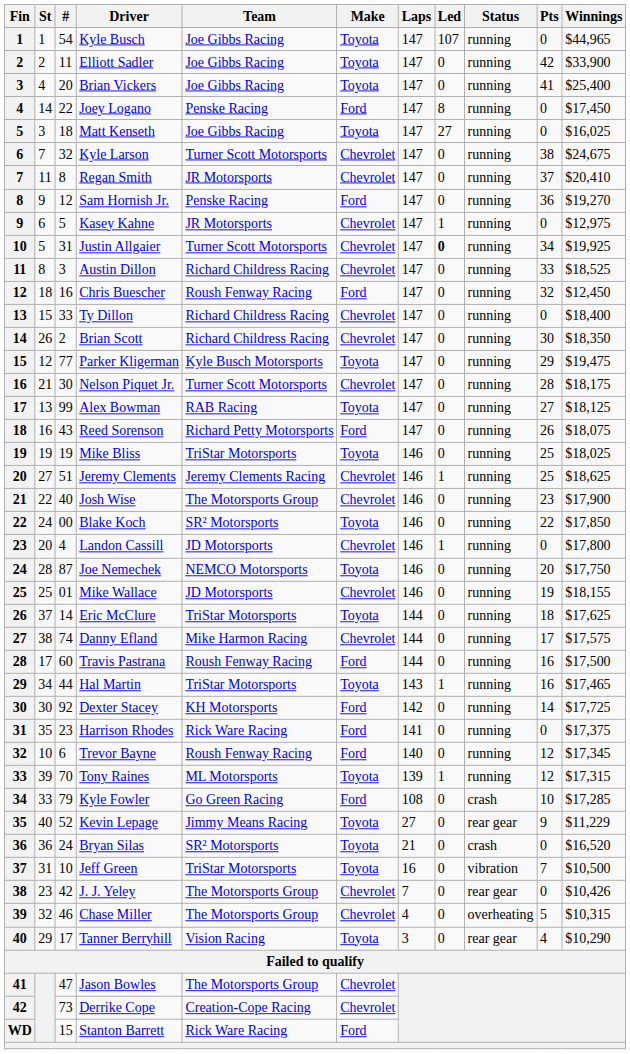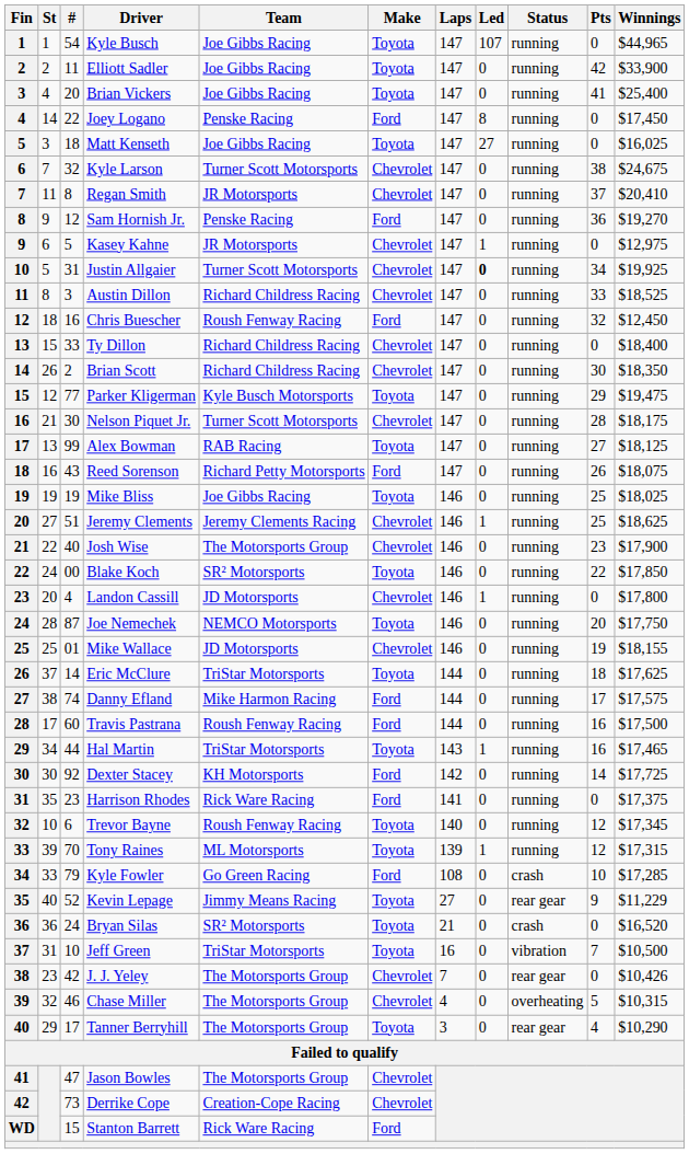 <table class="wikitable" style="font-size:95%">
 <tr>
 <th>Fin</th>
 <th>St</th>
 <th>#</th>
 <th>Driver</th>
 <th>Team</th>
 <th>Make</th>
 <th>Laps</th>
 <th>Led</th>
 <th>Status</th>
 <th>Pts</th>
 <th>Winnings</th>
 </tr>
 <tr>
 <th>1</th>
 <td>1</td>
 <td>54</td>
 <td><a href='#'>Kyle Busch</a></td>
 <td><a href='#'>Joe Gibbs Racing</a></td>
 <td><a href='#'>Toyota</a></td>
 <td>147</td>
 <td>107</td>
 <td>running</td>
 <td>0</td>
 <td>$44,965</td>
 </tr>
 <tr>
 <th>2</th>
 <td>2</td>
 <td>11</td>
 <td><a href='#'>Elliott Sadler</a></td>
 <td><a href='#'>Joe Gibbs Racing</a></td>
 <td><a href='#'>Toyota</a></td>
 <td>147</td>
 <td>0</td>
 <td>running</td>
 <td>42</td>
 <td>$33,900</td>
 </tr>
 <tr>
 <th>3</th>
 <td>4</td>
 <td>20</td>
 <td><a href='#'>Brian Vickers</a></td>
 <td><a href='#'>Joe Gibbs Racing</a></td>
 <td><a href='#'>Toyota</a></td>
 <td>147</td>
 <td>0</td>
 <td>running</td>
 <td>41</td>
 <td>$25,400</td>
 </tr>
 <tr>
 <th>4</th>
 <td>14</td>
 <td>22</td>
 <td><a href='#'>Joey Logano</a></td>
 <td><a href='#'>Penske Racing</a></td>
 <td><a href='#'>Ford</a></td>
 <td>147</td>
 <td>8</td>
 <td>running</td>
 <td>0</td>
 <td>$17,450</td>
 </tr>
 <tr>
 <th>5</th>
 <td>3</td>
 <td>18</td>
 <td><a href='#'>Matt Kenseth</a></td>
 <td><a href='#'>Joe Gibbs Racing</a></td>
 <td><a href='#'>Toyota</a></td>
 <td>147</td>
 <td>27</td>
 <td>running</td>
 <td>0</td>
 <td>$16,025</td>
 </tr>
 <tr>
 <th>6</th>
 <td>7</td>
 <td>32</td>
 <td><a href='#'>Kyle Larson</a></td>
 <td><a href='#'>Turner Scott Motorsports</a></td>
 <td><a href='#'>Chevrolet</a></td>
 <td>147</td>
 <td>0</td>
 <td>running</td>
 <td>38</td>
 <td>$24,675</td>
 </tr>
 <tr>
 <th>7</th>
 <td>11</td>
 <td>8</td>
 <td><a href='#'>Regan Smith</a></td>
 <td><a href='#'>JR Motorsports</a></td>
 <td><a href='#'>Chevrolet</a></td>
 <td>147</td>
 <td>0</td>
 <td>running</td>
 <td>37</td>
 <td>$20,410</td>
 </tr>
 <tr>
 <th>8</th>
 <td>9</td>
 <td>12</td>
 <td><a href='#'>Sam Hornish Jr.</a></td>
 <td><a href='#'>Penske Racing</a></td>
 <td><a href='#'>Ford</a></td>
 <td>147</td>
 <td>0</td>
 <td>running</td>
 <td>36</td>
 <td>$19,270</td>
 </tr>
 <tr>
 <th>9</th>
 <td>6</td>
 <td>5</td>
 <td><a href='#'>Kasey Kahne</a></td>
 <td><a href='#'>JR Motorsports</a></td>
 <td><a href='#'>Chevrolet</a></td>
 <td>147</td>
 <td>1</td>
 <td>running</td>
 <td>0</td>
 <td>$12,975</td>
 </tr>
 <tr>
 <th>10</th>
 <td>5</td>
 <td>31</td>
 <td><a href='#'>Justin Allgaier</a></td>
 <td><a href='#'>Turner Scott Motorsports</a></td>
 <td><a href='#'>Chevrolet</a></td>
 <td>147</td>
 <td><strong>0</strong></td>
 <td>running</td>
 <td>34</td>
 <td>$19,925</td>
 </tr>
 <tr>
 <th>11</th>
 <td>8</td>
 <td>3</td>
 <td><a href='#'>Austin Dillon</a></td>
 <td><a href='#'>Richard Childress Racing</a></td>
 <td><a href='#'>Chevrolet</a></td>
 <td>147</td>
 <td>0</td>
 <td>running</td>
 <td>33</td>
 <td>$18,525</td>
 </tr>
 <tr>
 <th>12</th>
 <td>18</td>
 <td>16</td>
 <td><a href='#'>Chris Buescher</a></td>
 <td><a href='#'>Roush Fenway Racing</a></td>
 <td><a href='#'>Ford</a></td>
 <td>147</td>
 <td>0</td>
 <td>running</td>
 <td>32</td>
 <td>$12,450</td>
 </tr>
 <tr>
 <th>13</th>
 <td>15</td>
 <td>33</td>
 <td><a href='#'>Ty Dillon</a></td>
 <td><a href='#'>Richard Childress Racing</a></td>
 <td><a href='#'>Chevrolet</a></td>
 <td>147</td>
 <td>0</td>
 <td>running</td>
 <td>0</td>
 <td>$18,400</td>
 </tr>
 <tr>
 <th>14</th>
 <td>26</td>
 <td>2</td>
 <td><a href='#'>Brian Scott</a></td>
 <td><a href='#'>Richard Childress Racing</a></td>
 <td><a href='#'>Chevrolet</a></td>
 <td>147</td>
 <td>0</td>
 <td>running</td>
 <td>30</td>
 <td>$18,350</td>
 </tr>
 <tr>
 <th>15</th>
 <td>12</td>
 <td>77</td>
 <td><a href='#'>Parker Kligerman</a></td>
 <td><a href='#'>Kyle Busch Motorsports</a></td>
 <td><a href='#'>Toyota</a></td>
 <td>147</td>
 <td>0</td>
 <td>running</td>
 <td>29</td>
 <td>$19,475</td>
 </tr>
 <tr>
 <th>16</th>
 <td>21</td>
 <td>30</td>
 <td><a href='#'>Nelson Piquet Jr.</a></td>
 <td><a href='#'>Turner Scott Motorsports</a></td>
 <td><a href='#'>Chevrolet</a></td>
 <td>147</td>
 <td>0</td>
 <td>running</td>
 <td>28</td>
 <td>$18,175</td>
 </tr>
 <tr>
 <th>17</th>
 <td>13</td>
 <td>99</td>
 <td><a href='#'>Alex Bowman</a></td>
 <td><a href='#'>RAB Racing</a></td>
 <td><a href='#'>Toyota</a></td>
 <td>147</td>
 <td>0</td>
 <td>running</td>
 <td>27</td>
 <td>$18,125</td>
 </tr>
 <tr>
 <th>18</th>
 <td>16</td>
 <td>43</td>
 <td><a href='#'>Reed Sorenson</a></td>
 <td><a href='#'>Richard Petty Motorsports</a></td>
 <td><a href='#'>Ford</a></td>
 <td>147</td>
 <td>0</td>
 <td>running</td>
 <td>26</td>
 <td>$18,075</td>
 </tr>
 <tr>
 <th>19</th>
 <td>19</td>
 <td>19</td>
 <td><a href='#'>Mike Bliss</a></td>
-<td><a href='#'>TriStar Motorsports</a></td>
+<td><a href='#'>Joe Gibbs Racing</a></td>
 <td><a href='#'>Toyota</a></td>
 <td>146</td>
 <td>0</td>
 <td>running</td>
 <td>25</td>
 <td>$18,025</td>
 </tr>
 <tr>
 <th>20</th>
 <td>27</td>
 <td>51</td>
 <td><a href='#'>Jeremy Clements</a></td>
 <td><a href='#'>Jeremy Clements Racing</a></td>
 <td><a href='#'>Chevrolet</a></td>
 <td>146</td>
 <td>1</td>
 <td>running</td>
 <td>25</td>
 <td>$18,625</td>
 </tr>
 <tr>
 <th>21</th>
 <td>22</td>
 <td>40</td>
 <td><a href='#'>Josh Wise</a></td>
 <td><a href='#'>The Motorsports Group</a></td>
 <td><a href='#'>Chevrolet</a></td>
 <td>146</td>
 <td>0</td>
 <td>running</td>
 <td>23</td>
 <td>$17,900</td>
 </tr>
 <tr>
 <th>22</th>
 <td>24</td>
 <td>00</td>
 <td><a href='#'>Blake Koch</a></td>
 <td><a href='#'>SR² Motorsports</a></td>
 <td><a href='#'>Toyota</a></td>
 <td>146</td>
 <td>0</td>
 <td>running</td>
 <td>22</td>
 <td>$17,850</td>
 </tr>
 <tr>
 <th>23</th>
 <td>20</td>
 <td>4</td>
 <td><a href='#'>Landon Cassill</a></td>
 <td><a href='#'>JD Motorsports</a></td>
 <td><a href='#'>Chevrolet</a></td>
 <td>146</td>
 <td>1</td>
 <td>running</td>
 <td>0</td>
 <td>$17,800</td>
 </tr>
 <tr>
 <th>24</th>
 <td>28</td>
 <td>87</td>
 <td><a href='#'>Joe Nemechek</a></td>
 <td><a href='#'>NEMCO Motorsports</a></td>
 <td><a href='#'>Toyota</a></td>
 <td>146</td>
 <td>0</td>
 <td>running</td>
 <td>20</td>
 <td>$17,750</td>
 </tr>
 <tr>
 <th>25</th>
 <td>25</td>
 <td>01</td>
 <td><a href='#'>Mike Wallace</a></td>
 <td><a href='#'>JD Motorsports</a></td>
 <td><a href='#'>Chevrolet</a></td>
 <td>146</td>
 <td>0</td>
 <td>running</td>
 <td>19</td>
 <td>$18,155</td>
 </tr>
 <tr>
 <th>26</th>
 <td>37</td>
 <td>14</td>
 <td><a href='#'>Eric McClure</a></td>
 <td><a href='#'>TriStar Motorsports</a></td>
 <td><a href='#'>Toyota</a></td>
 <td>144</td>
 <td>0</td>
 <td>running</td>
 <td>18</td>
 <td>$17,625</td>
 </tr>
 <tr>
 <th>27</th>
 <td>38</td>
 <td>74</td>
 <td><a href='#'>Danny Efland</a></td>
 <td><a href='#'>Mike Harmon Racing</a></td>
-<td><a href='#'>Chevrolet</a></td>
+<td><a href='#'>Ford</a></td>
 <td>144</td>
 <td>0</td>
 <td>running</td>
 <td>17</td>
 <td>$17,575</td>
 </tr>
 <tr>
 <th>28</th>
 <td>17</td>
 <td>60</td>
 <td><a href='#'>Travis Pastrana</a></td>
 <td><a href='#'>Roush Fenway Racing</a></td>
 <td><a href='#'>Ford</a></td>
 <td>144</td>
 <td>0</td>
 <td>running</td>
 <td>16</td>
 <td>$17,500</td>
 </tr>
 <tr>
 <th>29</th>
 <td>34</td>
 <td>44</td>
 <td><a href='#'>Hal Martin</a></td>
 <td><a href='#'>TriStar Motorsports</a></td>
 <td><a href='#'>Toyota</a></td>
 <td>143</td>
 <td>1</td>
 <td>running</td>
 <td>16</td>
 <td>$17,465</td>
 </tr>
 <tr>
 <th>30</th>
 <td>30</td>
 <td>92</td>
 <td><a href='#'>Dexter Stacey</a></td>
 <td><a href='#'>KH Motorsports</a></td>
 <td><a href='#'>Ford</a></td>
 <td>142</td>
 <td>0</td>
 <td>running</td>
 <td>14</td>
 <td>$17,725</td>
 </tr>
 <tr>
 <th>31</th>
 <td>35</td>
 <td>23</td>
 <td><a href='#'>Harrison Rhodes</a></td>
 <td><a href='#'>Rick Ware Racing</a></td>
 <td><a href='#'>Ford</a></td>
 <td>141</td>
 <td>0</td>
 <td>running</td>
 <td>0</td>
 <td>$17,375</td>
 </tr>
 <tr>
 <th>32</th>
 <td>10</td>
 <td>6</td>
 <td><a href='#'>Trevor Bayne</a></td>
 <td><a href='#'>Roush Fenway Racing</a></td>
-<td><a href='#'>Ford</a></td>
+<td><a href='#'>Toyota</a></td>
 <td>140</td>
 <td>0</td>
 <td>running</td>
 <td>12</td>
 <td>$17,345</td>
 </tr>
 <tr>
 <th>33</th>
 <td>39</td>
 <td>70</td>
 <td><a href='#'>Tony Raines</a></td>
 <td><a href='#'>ML Motorsports</a></td>
 <td><a href='#'>Toyota</a></td>
 <td>139</td>
 <td>1</td>
 <td>running</td>
 <td>12</td>
 <td>$17,315</td>
 </tr>
 <tr>
 <th>34</th>
 <td>33</td>
 <td>79</td>
 <td><a href='#'>Kyle Fowler</a></td>
 <td><a href='#'>Go Green Racing</a></td>
 <td><a href='#'>Ford</a></td>
 <td>108</td>
 <td>0</td>
 <td>crash</td>
 <td>10</td>
 <td>$17,285</td>
 </tr>
 <tr>
 <th>35</th>
 <td>40</td>
 <td>52</td>
 <td><a href='#'>Kevin Lepage</a></td>
 <td><a href='#'>Jimmy Means Racing</a></td>
 <td><a href='#'>Toyota</a></td>
 <td>27</td>
 <td>0</td>
 <td>rear gear</td>
 <td>9</td>
 <td>$11,229</td>
 </tr>
 <tr>
 <th>36</th>
 <td>36</td>
 <td>24</td>
 <td><a href='#'>Bryan Silas</a></td>
 <td><a href='#'>SR² Motorsports</a></td>
 <td><a href='#'>Toyota</a></td>
 <td>21</td>
 <td>0</td>
 <td>crash</td>
 <td>0</td>
 <td>$16,520</td>
 </tr>
 <tr>
 <th>37</th>
 <td>31</td>
 <td>10</td>
 <td><a href='#'>Jeff Green</a></td>
 <td><a href='#'>TriStar Motorsports</a></td>
 <td><a href='#'>Toyota</a></td>
 <td>16</td>
 <td>0</td>
 <td>vibration</td>
 <td>7</td>
 <td>$10,500</td>
 </tr>
 <tr>
 <th>38</th>
 <td>23</td>
 <td>42</td>
 <td><a href='#'>J. J. Yeley</a></td>
 <td><a href='#'>The Motorsports Group</a></td>
 <td><a href='#'>Chevrolet</a></td>
 <td>7</td>
 <td>0</td>
 <td>rear gear</td>
 <td>0</td>
 <td>$10,426</td>
 </tr>
 <tr>
 <th>39</th>
 <td>32</td>
 <td>46</td>
 <td><a href='#'>Chase Miller</a></td>
 <td><a href='#'>The Motorsports Group</a></td>
 <td><a href='#'>Chevrolet</a></td>
 <td>4</td>
 <td>0</td>
 <td>overheating</td>
 <td>5</td>
 <td>$10,315</td>
 </tr>
 <tr>
 <th>40</th>
 <td>29</td>
 <td>17</td>
 <td><a href='#'>Tanner Berryhill</a></td>
-<td><a href='#'>Vision Racing</a></td>
+<td><a href='#'>The Motorsports Group</a></td>
 <td><a href='#'>Toyota</a></td>
 <td>3</td>
 <td>0</td>
 <td>rear gear</td>
 <td>4</td>
 <td>$10,290</td>
 </tr>
 <tr>
 <th colspan="11">Failed to qualify</th>
 </tr>
 <tr>
 <th>41</th>
 <th rowspan="3"></th>
 <td>47</td>
 <td><a href='#'>Jason Bowles</a></td>
 <td><a href='#'>The Motorsports Group</a></td>
 <td><a href='#'>Chevrolet</a></td>
 <th colspan="5" rowspan="3"></th>
 </tr>
 <tr>
 <th>42</th>
 <td>73</td>
 <td><a href='#'>Derrike Cope</a></td>
 <td><a href='#'>Creation-Cope Racing</a></td>
 <td><a href='#'>Chevrolet</a></td>
 </tr>
 <tr>
 <th>WD</th>
 <td>15</td>
 <td><a href='#'>Stanton Barrett</a></td>
 <td><a href='#'>Rick Ware Racing</a></td>
 <td><a href='#'>Ford</a></td>
 </tr>
 <tr>
 <th colspan="11"></th>
 </tr>
 </table>
